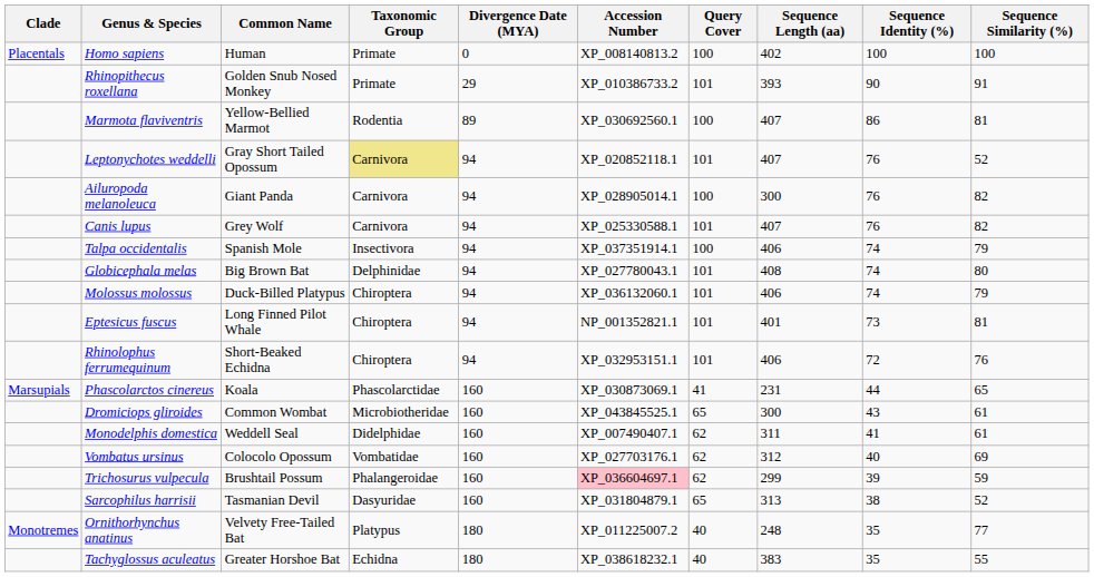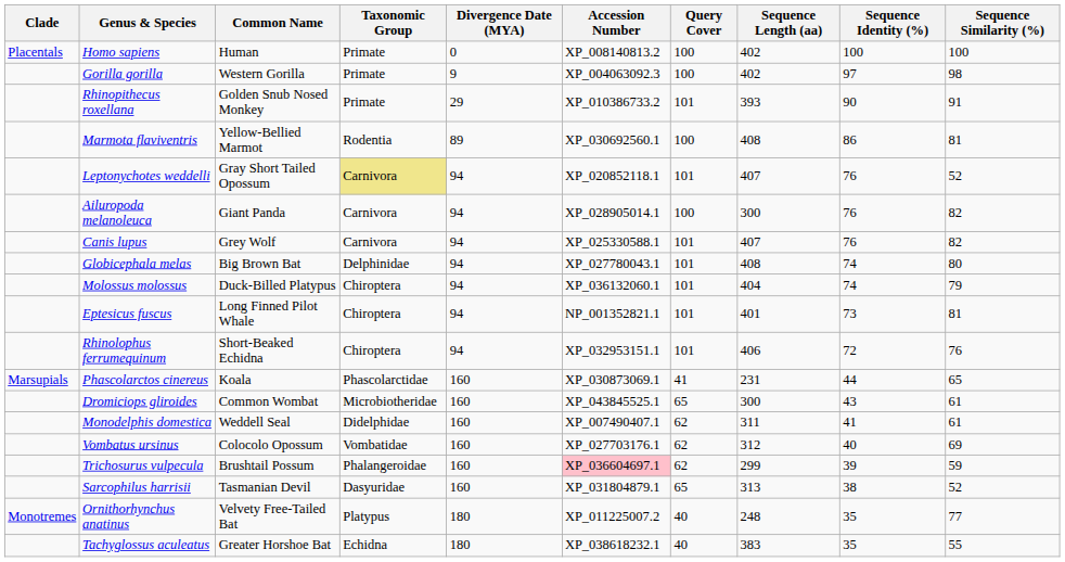 <table class="wikitable">
 <tr>
 <th>Clade</th>
 <th>Genus & Species</th>
 <th>Common Name</th>
 <th>Taxonomic Group</th>
 <th>Divergence Date (MYA)</th>
 <th>Accession Number</th>
 <th>Query Cover</th>
 <th>Sequence Length (aa)</th>
 <th>Sequence Identity (%)</th>
 <th>Sequence Similarity (%)</th>
 </tr>
 <tr>
 <td><a href='#'>Placentals</a></td>
 <td><em><a href='#'>Homo sapiens</a></em></td>
 <td>Human</td>
 <td>Primate</td>
 <td>0</td>
 <td>XP_008140813.2</td>
 <td>100</td>
 <td>402</td>
 <td>100</td>
 <td>100</td>
 </tr>
 <tr>
 <td></td>
+<td><em><a href='#'>Gorilla gorilla</a></em></td>
+<td>Western Gorilla</td>
+<td>Primate</td>
+<td>9</td>
+<td>XP_004063092.3</td>
+<td>100</td>
+<td>402</td>
+<td>97</td>
+<td>98</td>
+</tr>
+<tr>
+<td></td>
 <td><em><a href='#'>Rhinopithecus roxellana</a></em></td>
 <td>Golden Snub Nosed Monkey</td>
 <td>Primate</td>
 <td>29</td>
 <td>XP_010386733.2</td>
 <td>101</td>
 <td>393</td>
 <td>90</td>
 <td>91</td>
 </tr>
 <tr>
 <td></td>
 <td><em><a href='#'>Marmota flaviventris</a></em></td>
 <td>Yellow-Bellied Marmot</td>
 <td>Rodentia</td>
 <td>89</td>
 <td>XP_030692560.1</td>
 <td>100</td>
-<td>407</td>
+<td>408</td>
 <td>86</td>
 <td>81</td>
 </tr>
 <tr>
 <td></td>
 <td><em><a href='#'>Leptonychotes weddelli</a></em></td>
 <td>Gray Short Tailed Opossum</td>
 <td style="background: khaki;">Carnivora</td>
 <td>94</td>
 <td>XP_020852118.1</td>
 <td>101</td>
 <td>407</td>
 <td>76</td>
 <td>52</td>
 </tr>
 <tr>
 <td></td>
 <td><em><a href='#'>Ailuropoda melanoleuca</a></em></td>
 <td>Giant Panda</td>
 <td>Carnivora</td>
 <td>94</td>
 <td>XP_028905014.1</td>
 <td>100</td>
 <td>300</td>
 <td>76</td>
 <td>82</td>
 </tr>
 <tr>
 <td></td>
 <td><em><a href='#'>Canis lupus</a></em></td>
 <td>Grey Wolf</td>
 <td>Carnivora</td>
 <td>94</td>
 <td>XP_025330588.1</td>
 <td>101</td>
 <td>407</td>
 <td>76</td>
 <td>82</td>
 </tr>
 <tr>
 <td></td>
-<td><em><a href='#'>Talpa occidentalis</a></em></td>
-<td>Spanish Mole</td>
-<td>Insectivora</td>
-<td>94</td>
-<td>XP_037351914.1</td>
-<td>100</td>
-<td>406</td>
-<td>74</td>
-<td>79</td>
-</tr>
-<tr>
-<td></td>
 <td><em><a href='#'>Globicephala melas</a></em></td>
 <td>Big Brown Bat</td>
 <td>Delphinidae</td>
 <td>94</td>
 <td>XP_027780043.1</td>
 <td>101</td>
 <td>408</td>
 <td>74</td>
 <td>80</td>
 </tr>
 <tr>
 <td></td>
 <td><em><a href='#'>Molossus molossus</a></em></td>
 <td>Duck-Billed Platypus</td>
 <td>Chiroptera</td>
 <td>94</td>
 <td>XP_036132060.1</td>
 <td>101</td>
-<td>406</td>
+<td>404</td>
 <td>74</td>
 <td>79</td>
 </tr>
 <tr>
 <td></td>
 <td><em><a href='#'>Eptesicus fuscus</a></em></td>
 <td>Long Finned Pilot Whale</td>
 <td>Chiroptera</td>
 <td>94</td>
 <td>NP_001352821.1</td>
 <td>101</td>
 <td>401</td>
 <td>73</td>
 <td>81</td>
 </tr>
 <tr>
 <td></td>
 <td><em><a href='#'>Rhinolophus ferrumequinum</a></em></td>
 <td>Short-Beaked Echidna</td>
 <td>Chiroptera</td>
 <td>94</td>
 <td>XP_032953151.1</td>
 <td>101</td>
 <td>406</td>
 <td>72</td>
 <td>76</td>
 </tr>
 <tr>
 <td><a href='#'>Marsupials</a></td>
 <td><em><a href='#'>Phascolarctos cinereus</a></em></td>
 <td>Koala</td>
 <td>Phascolarctidae</td>
 <td>160</td>
 <td>XP_030873069.1</td>
 <td>41</td>
 <td>231</td>
 <td>44</td>
 <td>65</td>
 </tr>
 <tr>
 <td></td>
 <td><em><a href='#'>Dromiciops gliroides</a></em></td>
 <td>Common Wombat</td>
 <td>Microbiotheridae</td>
 <td>160</td>
 <td>XP_043845525.1</td>
 <td>65</td>
 <td>300</td>
 <td>43</td>
 <td>61</td>
 </tr>
 <tr>
 <td></td>
 <td><em><a href='#'>Monodelphis domestica</a></em></td>
 <td>Weddell Seal</td>
 <td>Didelphidae</td>
 <td>160</td>
 <td>XP_007490407.1</td>
 <td>62</td>
 <td>311</td>
 <td>41</td>
 <td>61</td>
 </tr>
 <tr>
 <td></td>
 <td><em><a href='#'>Vombatus ursinus</a></em></td>
 <td>Colocolo Opossum</td>
 <td>Vombatidae</td>
 <td>160</td>
 <td>XP_027703176.1</td>
 <td>62</td>
 <td>312</td>
 <td>40</td>
 <td>69</td>
 </tr>
 <tr>
 <td></td>
 <td><em><a href='#'>Trichosurus vulpecula</a></em></td>
 <td>Brushtail Possum</td>
 <td>Phalangeroidae</td>
 <td>160</td>
 <td style="background: pink;">XP_036604697.1</td>
 <td>62</td>
 <td>299</td>
 <td>39</td>
 <td>59</td>
 </tr>
 <tr>
 <td></td>
 <td><em><a href='#'>Sarcophilus harrisii</a></em></td>
 <td>Tasmanian Devil</td>
 <td>Dasyuridae</td>
 <td>160</td>
 <td>XP_031804879.1</td>
 <td>65</td>
 <td>313</td>
 <td>38</td>
 <td>52</td>
 </tr>
 <tr>
 <td><a href='#'>Monotremes</a></td>
 <td><em><a href='#'>Ornithorhynchus anatinus</a></em></td>
 <td>Velvety Free-Tailed Bat</td>
 <td>Platypus</td>
 <td>180</td>
 <td>XP_011225007.2</td>
 <td>40</td>
 <td>248</td>
 <td>35</td>
 <td>77</td>
 </tr>
 <tr>
 <td></td>
 <td><em><a href='#'>Tachyglossus aculeatus</a></em></td>
 <td>Greater Horshoe Bat</td>
 <td>Echidna</td>
 <td>180</td>
 <td>XP_038618232.1</td>
 <td>40</td>
 <td>383</td>
 <td>35</td>
 <td>55</td>
 </tr>
 </table>
